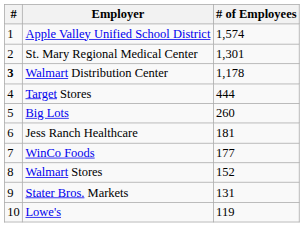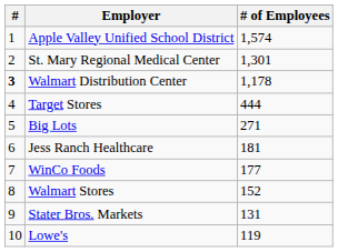 <table class="wikitable">
 <tr>
 <th>#</th>
 <th>Employer</th>
 <th># of Employees</th>
 </tr>
 <tr>
 <td>1</td>
 <td><a href='#'>Apple Valley Unified School District</a></td>
 <td>1,574</td>
 </tr>
 <tr>
 <td>2</td>
 <td>St. Mary Regional Medical Center</td>
 <td>1,301</td>
 </tr>
 <tr>
 <td><strong>3</strong></td>
 <td><a href='#'>Walmart</a> Distribution Center</td>
 <td>1,178</td>
 </tr>
 <tr>
 <td>4</td>
 <td><a href='#'>Target</a> Stores</td>
 <td>444</td>
 </tr>
 <tr>
 <td>5</td>
 <td><a href='#'>Big Lots</a></td>
-<td>260</td>
+<td>271</td>
 </tr>
 <tr>
 <td>6</td>
 <td>Jess Ranch Healthcare</td>
 <td>181</td>
 </tr>
 <tr>
 <td>7</td>
 <td><a href='#'>WinCo Foods</a></td>
 <td>177</td>
 </tr>
 <tr>
 <td>8</td>
 <td><a href='#'>Walmart</a> Stores</td>
 <td>152</td>
 </tr>
 <tr>
 <td>9</td>
 <td><a href='#'>Stater Bros.</a> Markets</td>
 <td>131</td>
 </tr>
 <tr>
 <td>10</td>
 <td><a href='#'>Lowe's</a></td>
 <td>119</td>
 </tr>
 </table>
